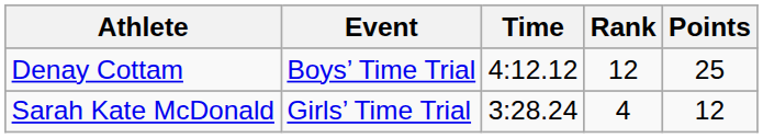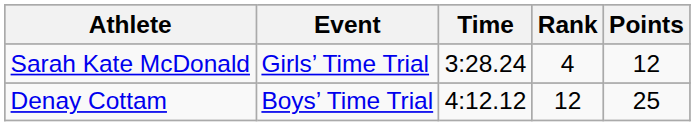 <table class="wikitable" border="1" style="font-size:90%">
 <tr>
 <th>Athlete</th>
 <th>Event</th>
 <th>Time</th>
 <th>Rank</th>
 <th>Points</th>
 </tr>
 <tr>
+<td><a href='#'>Sarah Kate McDonald</a></td>
+<td><a href='#'>Girls’ Time Trial</a></td>
+<td align=center>3:28.24</td>
+<td align=center>4</td>
+<td align=center>12</td>
+</tr>
+<tr>
 <td><a href='#'>Denay Cottam</a></td>
 <td><a href='#'>Boys’ Time Trial</a></td>
 <td align=center>4:12.12</td>
 <td align=center>12</td>
 <td align=center>25</td>
 </tr>
-<tr>
-<td><a href='#'>Sarah Kate McDonald</a></td>
-<td><a href='#'>Girls’ Time Trial</a></td>
-<td align=center>3:28.24</td>
-<td align=center>4</td>
-<td align=center>12</td>
-</tr>
 </table>
